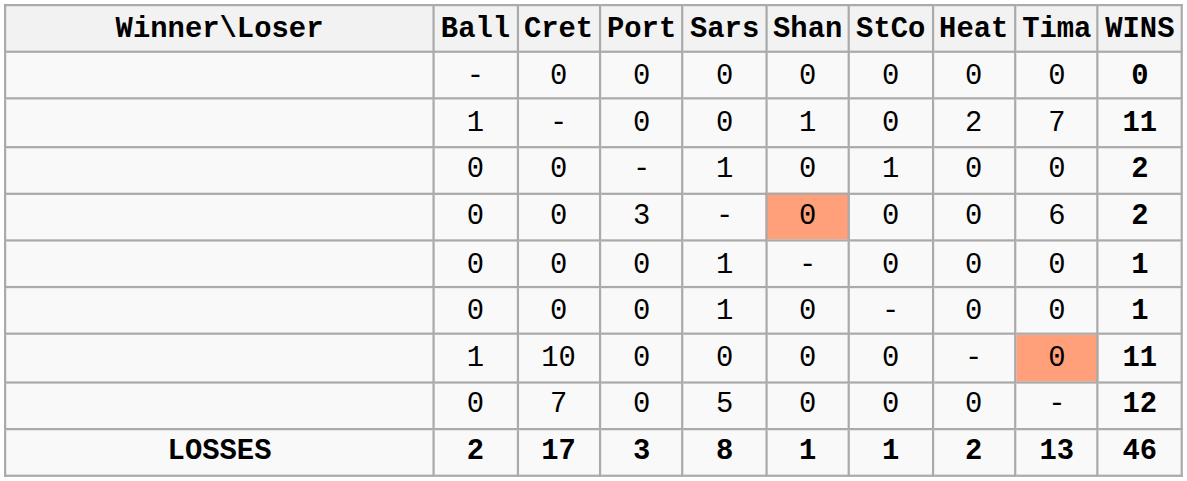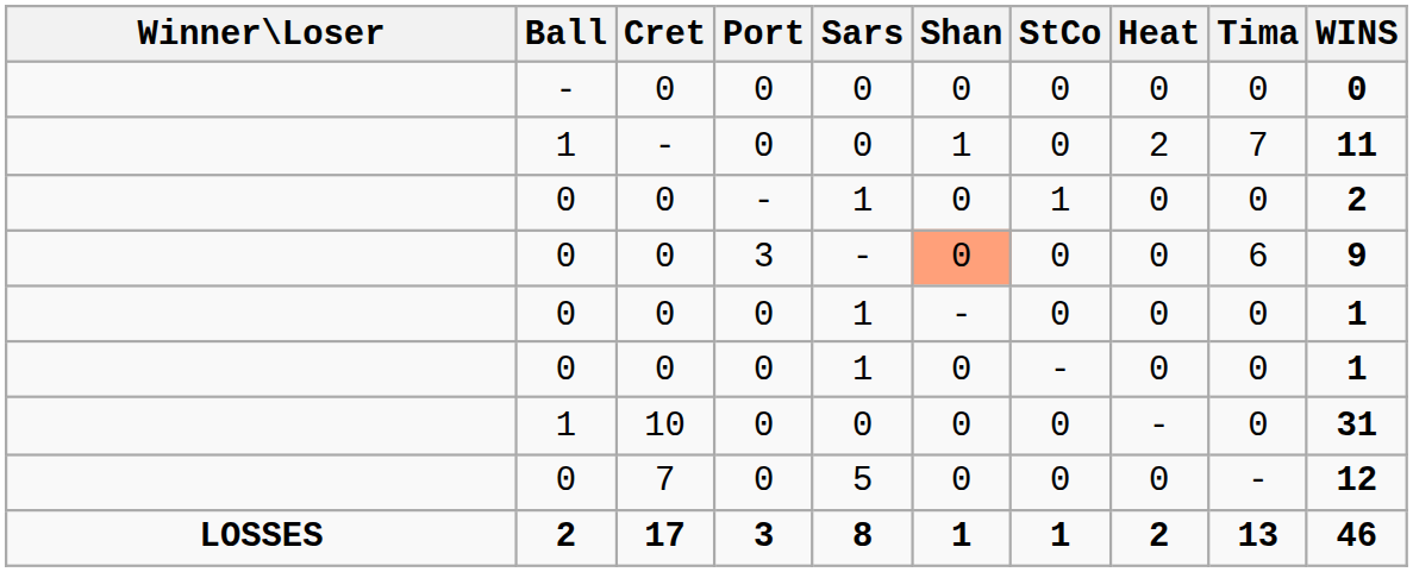 <table class="wikitable" style="text-align:center">
 <tr>
 <th width="187px">Winner\Loser</th>
 <th>Ball</th>
 <th>Cret</th>
 <th>Port</th>
 <th>Sars</th>
 <th>Shan</th>
 <th>StCo</th>
 <th>Heat</th>
 <th>Tima</th>
 <th><strong>WINS</strong></th>
 </tr>
 <tr>
 <td></td>
 <td>-</td>
 <td>0</td>
 <td>0</td>
 <td>0</td>
 <td>0</td>
 <td>0</td>
 <td>0</td>
 <td>0</td>
 <td><strong>0</strong></td>
 </tr>
 <tr>
 <td></td>
 <td>1</td>
 <td>-</td>
 <td>0</td>
 <td>0</td>
 <td>1</td>
 <td>0</td>
 <td>2</td>
 <td>7</td>
 <td><strong>11</strong></td>
 </tr>
 <tr>
 <td></td>
 <td>0</td>
 <td>0</td>
 <td>-</td>
 <td>1</td>
 <td>0</td>
 <td>1</td>
 <td>0</td>
 <td>0</td>
 <td><strong>2</strong></td>
 </tr>
 <tr>
 <td></td>
 <td>0</td>
 <td>0</td>
 <td>3</td>
 <td>-</td>
 <td style="background: lightsalmon;">0</td>
 <td>0</td>
 <td>0</td>
 <td>6</td>
-<td><strong>2</strong></td>
+<td><strong>9</strong></td>
 </tr>
 <tr>
 <td></td>
 <td>0</td>
 <td>0</td>
 <td>0</td>
 <td>1</td>
 <td>-</td>
 <td>0</td>
 <td>0</td>
 <td>0</td>
 <td><strong>1</strong></td>
 </tr>
 <tr>
 <td></td>
 <td>0</td>
 <td>0</td>
 <td>0</td>
 <td>1</td>
 <td>0</td>
 <td>-</td>
 <td>0</td>
 <td>0</td>
 <td><strong>1</strong></td>
 </tr>
 <tr>
 <td></td>
 <td>1</td>
 <td>10</td>
 <td>0</td>
 <td>0</td>
 <td>0</td>
 <td>0</td>
 <td>-</td>
-<td style="background: lightsalmon;">0</td>
-<td><strong>11</strong></td>
+<td>0</td>
+<td><strong>31</strong></td>
 </tr>
 <tr>
 <td></td>
 <td>0</td>
 <td>7</td>
 <td>0</td>
 <td>5</td>
 <td>0</td>
 <td>0</td>
 <td>0</td>
 <td>-</td>
 <td><strong>12</strong></td>
 </tr>
 <tr>
 <td><strong>LOSSES</strong></td>
 <td><strong>2</strong></td>
 <td><strong>17</strong></td>
 <td><strong>3</strong></td>
 <td><strong>8</strong></td>
 <td><strong>1</strong></td>
 <td><strong>1</strong></td>
 <td><strong>2</strong></td>
 <td><strong>13</strong></td>
 <td><strong>46</strong></td>
 </tr>
 </table>
